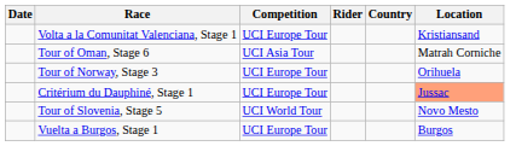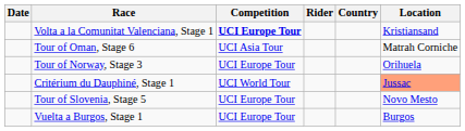 <table class="wikitable sortable">
 <tr>
 <th>Date</th>
 <th>Race</th>
 <th>Competition</th>
 <th>Rider</th>
 <th>Country</th>
 <th>Location</th>
 </tr>
 <tr>
 <td></td>
 <td><a href='#'>Volta a la Comunitat Valenciana</a>, Stage 1</td>
-<td><a href='#'>UCI Europe Tour</a></td>
+<td><strong><a href='#'>UCI Europe Tour</a></strong></td>
 <td></td>
 <td></td>
 <td><a href='#'>Kristiansand</a></td>
 </tr>
 <tr>
 <td></td>
 <td><a href='#'>Tour of Oman</a>, Stage 6</td>
 <td><a href='#'>UCI Asia Tour</a></td>
 <td></td>
 <td></td>
 <td>Matrah Corniche</td>
 </tr>
 <tr>
 <td></td>
 <td><a href='#'>Tour of Norway</a>, Stage 3</td>
 <td><a href='#'>UCI Europe Tour</a></td>
 <td></td>
 <td></td>
 <td><a href='#'>Orihuela</a></td>
 </tr>
 <tr>
 <td></td>
 <td><a href='#'>Critérium du Dauphiné</a>, Stage 1</td>
-<td><a href='#'>UCI Europe Tour</a></td>
+<td><a href='#'>UCI World Tour</a></td>
 <td></td>
 <td></td>
 <td style="background: lightsalmon;"><a href='#'>Jussac</a></td>
 </tr>
 <tr>
 <td></td>
 <td><a href='#'>Tour of Slovenia</a>, Stage 5</td>
-<td><a href='#'>UCI World Tour</a></td>
+<td><a href='#'>UCI Europe Tour</a></td>
 <td></td>
 <td></td>
 <td><a href='#'>Novo Mesto</a></td>
 </tr>
 <tr>
 <td></td>
 <td><a href='#'>Vuelta a Burgos</a>, Stage 1</td>
 <td><a href='#'>UCI Europe Tour</a></td>
 <td></td>
 <td></td>
 <td><a href='#'>Burgos</a></td>
 </tr>
 </table>
